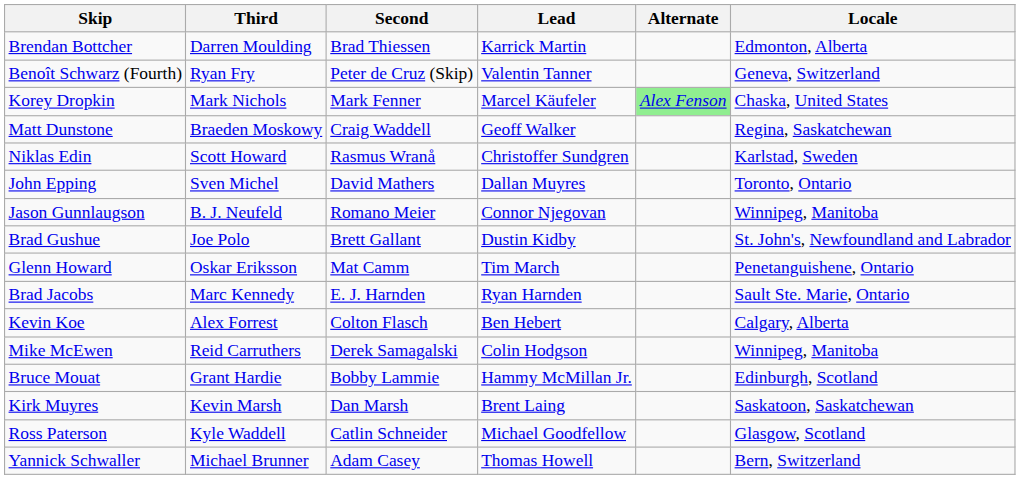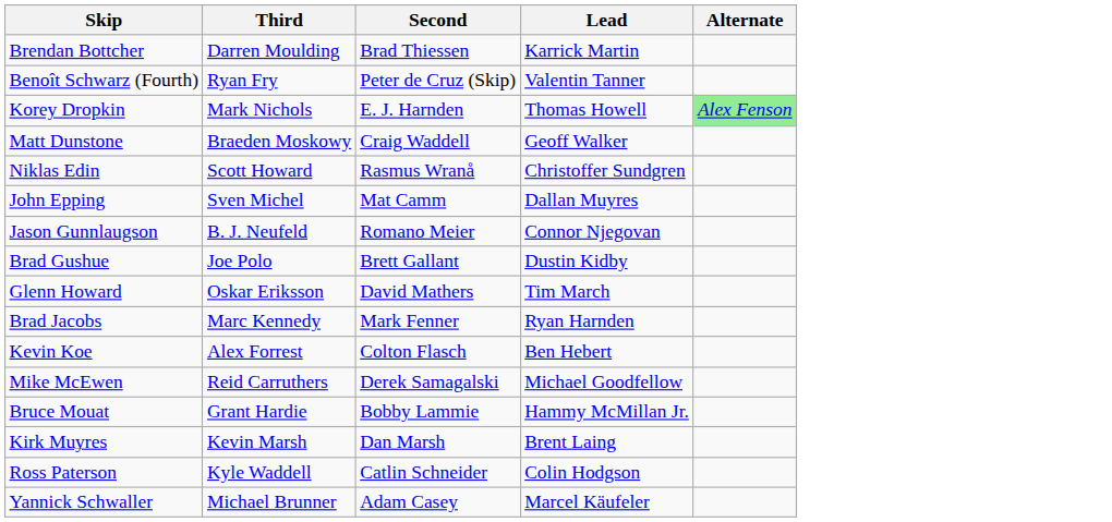 <table class=wikitable>
 <tr>
 <th>Skip</th>
 <th>Third</th>
 <th>Second</th>
 <th>Lead</th>
 <th>Alternate</th>
-<th>Locale</th>
 </tr>
 <tr>
 <td><a href='#'>Brendan Bottcher</a></td>
 <td><a href='#'>Darren Moulding</a></td>
 <td><a href='#'>Brad Thiessen</a></td>
 <td><a href='#'>Karrick Martin</a></td>
 <td></td>
-<td> <a href='#'>Edmonton</a>, <a href='#'>Alberta</a></td>
 </tr>
 <tr>
 <td><a href='#'>Benoît Schwarz</a> (Fourth)</td>
 <td><a href='#'>Ryan Fry</a></td>
 <td><a href='#'>Peter de Cruz</a> (Skip)</td>
 <td><a href='#'>Valentin Tanner</a></td>
 <td></td>
-<td> <a href='#'>Geneva</a>, <a href='#'>Switzerland</a></td>
 </tr>
 <tr>
 <td><a href='#'>Korey Dropkin</a></td>
 <td><a href='#'>Mark Nichols</a></td>
-<td><a href='#'>Mark Fenner</a></td>
-<td><a href='#'>Marcel Käufeler</a></td>
+<td><a href='#'>E. J. Harnden</a></td>
+<td><a href='#'>Thomas Howell</a></td>
 <td style="background: lightgreen;"><em><a href='#'>Alex Fenson</a></em></td>
-<td> <a href='#'>Chaska</a>, <a href='#'>United States</a></td>
 </tr>
 <tr>
 <td><a href='#'>Matt Dunstone</a></td>
 <td><a href='#'>Braeden Moskowy</a></td>
 <td><a href='#'>Craig Waddell</a></td>
 <td><a href='#'>Geoff Walker</a></td>
 <td></td>
-<td> <a href='#'>Regina</a>, <a href='#'>Saskatchewan</a></td>
 </tr>
 <tr>
 <td><a href='#'>Niklas Edin</a></td>
 <td><a href='#'>Scott Howard</a></td>
 <td><a href='#'>Rasmus Wranå</a></td>
 <td><a href='#'>Christoffer Sundgren</a></td>
 <td></td>
-<td> <a href='#'>Karlstad</a>, <a href='#'>Sweden</a></td>
 </tr>
 <tr>
 <td><a href='#'>John Epping</a></td>
 <td><a href='#'>Sven Michel</a></td>
-<td><a href='#'>David Mathers</a></td>
+<td><a href='#'>Mat Camm</a></td>
 <td><a href='#'>Dallan Muyres</a></td>
 <td></td>
-<td> <a href='#'>Toronto</a>, <a href='#'>Ontario</a></td>
 </tr>
 <tr>
 <td><a href='#'>Jason Gunnlaugson</a></td>
 <td><a href='#'>B. J. Neufeld</a></td>
 <td><a href='#'>Romano Meier</a></td>
 <td><a href='#'>Connor Njegovan</a></td>
 <td></td>
-<td> <a href='#'>Winnipeg</a>, <a href='#'>Manitoba</a></td>
 </tr>
 <tr>
 <td><a href='#'>Brad Gushue</a></td>
 <td><a href='#'>Joe Polo</a></td>
 <td><a href='#'>Brett Gallant</a></td>
 <td><a href='#'>Dustin Kidby</a></td>
 <td></td>
-<td> <a href='#'>St. John's</a>, <a href='#'>Newfoundland and Labrador</a></td>
 </tr>
 <tr>
 <td><a href='#'>Glenn Howard</a></td>
 <td><a href='#'>Oskar Eriksson</a></td>
-<td><a href='#'>Mat Camm</a></td>
+<td><a href='#'>David Mathers</a></td>
 <td><a href='#'>Tim March</a></td>
 <td></td>
-<td> <a href='#'>Penetanguishene</a>, <a href='#'>Ontario</a></td>
 </tr>
 <tr>
 <td><a href='#'>Brad Jacobs</a></td>
 <td><a href='#'>Marc Kennedy</a></td>
-<td><a href='#'>E. J. Harnden</a></td>
+<td><a href='#'>Mark Fenner</a></td>
 <td><a href='#'>Ryan Harnden</a></td>
 <td></td>
-<td> <a href='#'>Sault Ste. Marie</a>, <a href='#'>Ontario</a></td>
 </tr>
 <tr>
 <td><a href='#'>Kevin Koe</a></td>
 <td><a href='#'>Alex Forrest</a></td>
 <td><a href='#'>Colton Flasch</a></td>
 <td><a href='#'>Ben Hebert</a></td>
 <td></td>
-<td> <a href='#'>Calgary</a>, <a href='#'>Alberta</a></td>
 </tr>
 <tr>
 <td><a href='#'>Mike McEwen</a></td>
 <td><a href='#'>Reid Carruthers</a></td>
 <td><a href='#'>Derek Samagalski</a></td>
-<td><a href='#'>Colin Hodgson</a></td>
+<td><a href='#'>Michael Goodfellow</a></td>
 <td></td>
-<td> <a href='#'>Winnipeg</a>, <a href='#'>Manitoba</a></td>
 </tr>
 <tr>
 <td><a href='#'>Bruce Mouat</a></td>
 <td><a href='#'>Grant Hardie</a></td>
 <td><a href='#'>Bobby Lammie</a></td>
 <td><a href='#'>Hammy McMillan Jr.</a></td>
 <td></td>
-<td> <a href='#'>Edinburgh</a>, <a href='#'>Scotland</a></td>
 </tr>
 <tr>
 <td><a href='#'>Kirk Muyres</a></td>
 <td><a href='#'>Kevin Marsh</a></td>
 <td><a href='#'>Dan Marsh</a></td>
 <td><a href='#'>Brent Laing</a></td>
 <td></td>
-<td> <a href='#'>Saskatoon</a>, <a href='#'>Saskatchewan</a></td>
 </tr>
 <tr>
 <td><a href='#'>Ross Paterson</a></td>
 <td><a href='#'>Kyle Waddell</a></td>
 <td><a href='#'>Catlin Schneider</a></td>
-<td><a href='#'>Michael Goodfellow</a></td>
+<td><a href='#'>Colin Hodgson</a></td>
 <td></td>
-<td> <a href='#'>Glasgow</a>, <a href='#'>Scotland</a></td>
 </tr>
 <tr>
 <td><a href='#'>Yannick Schwaller</a></td>
 <td><a href='#'>Michael Brunner</a></td>
 <td><a href='#'>Adam Casey</a></td>
-<td><a href='#'>Thomas Howell</a></td>
+<td><a href='#'>Marcel Käufeler</a></td>
 <td></td>
-<td> <a href='#'>Bern</a>, <a href='#'>Switzerland</a></td>
 </tr>
 </table>
